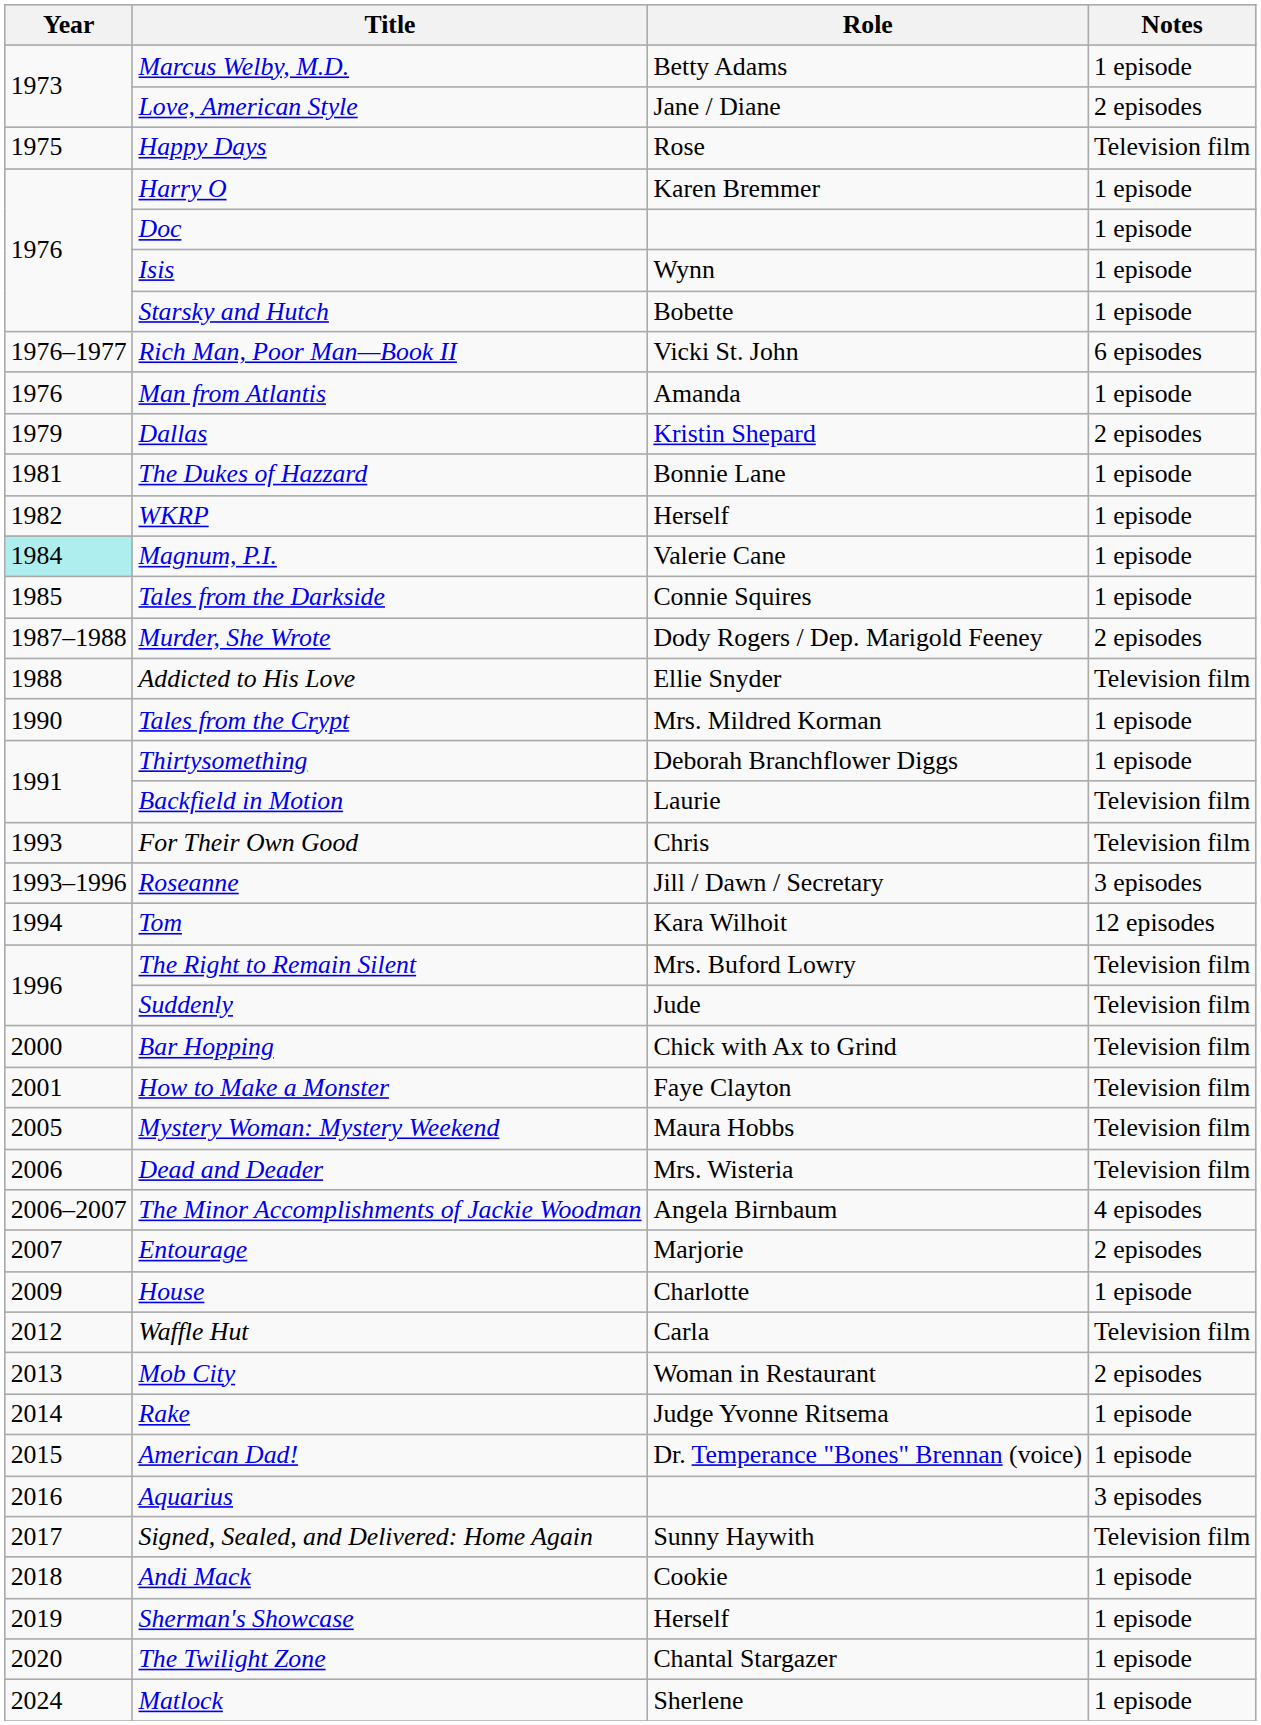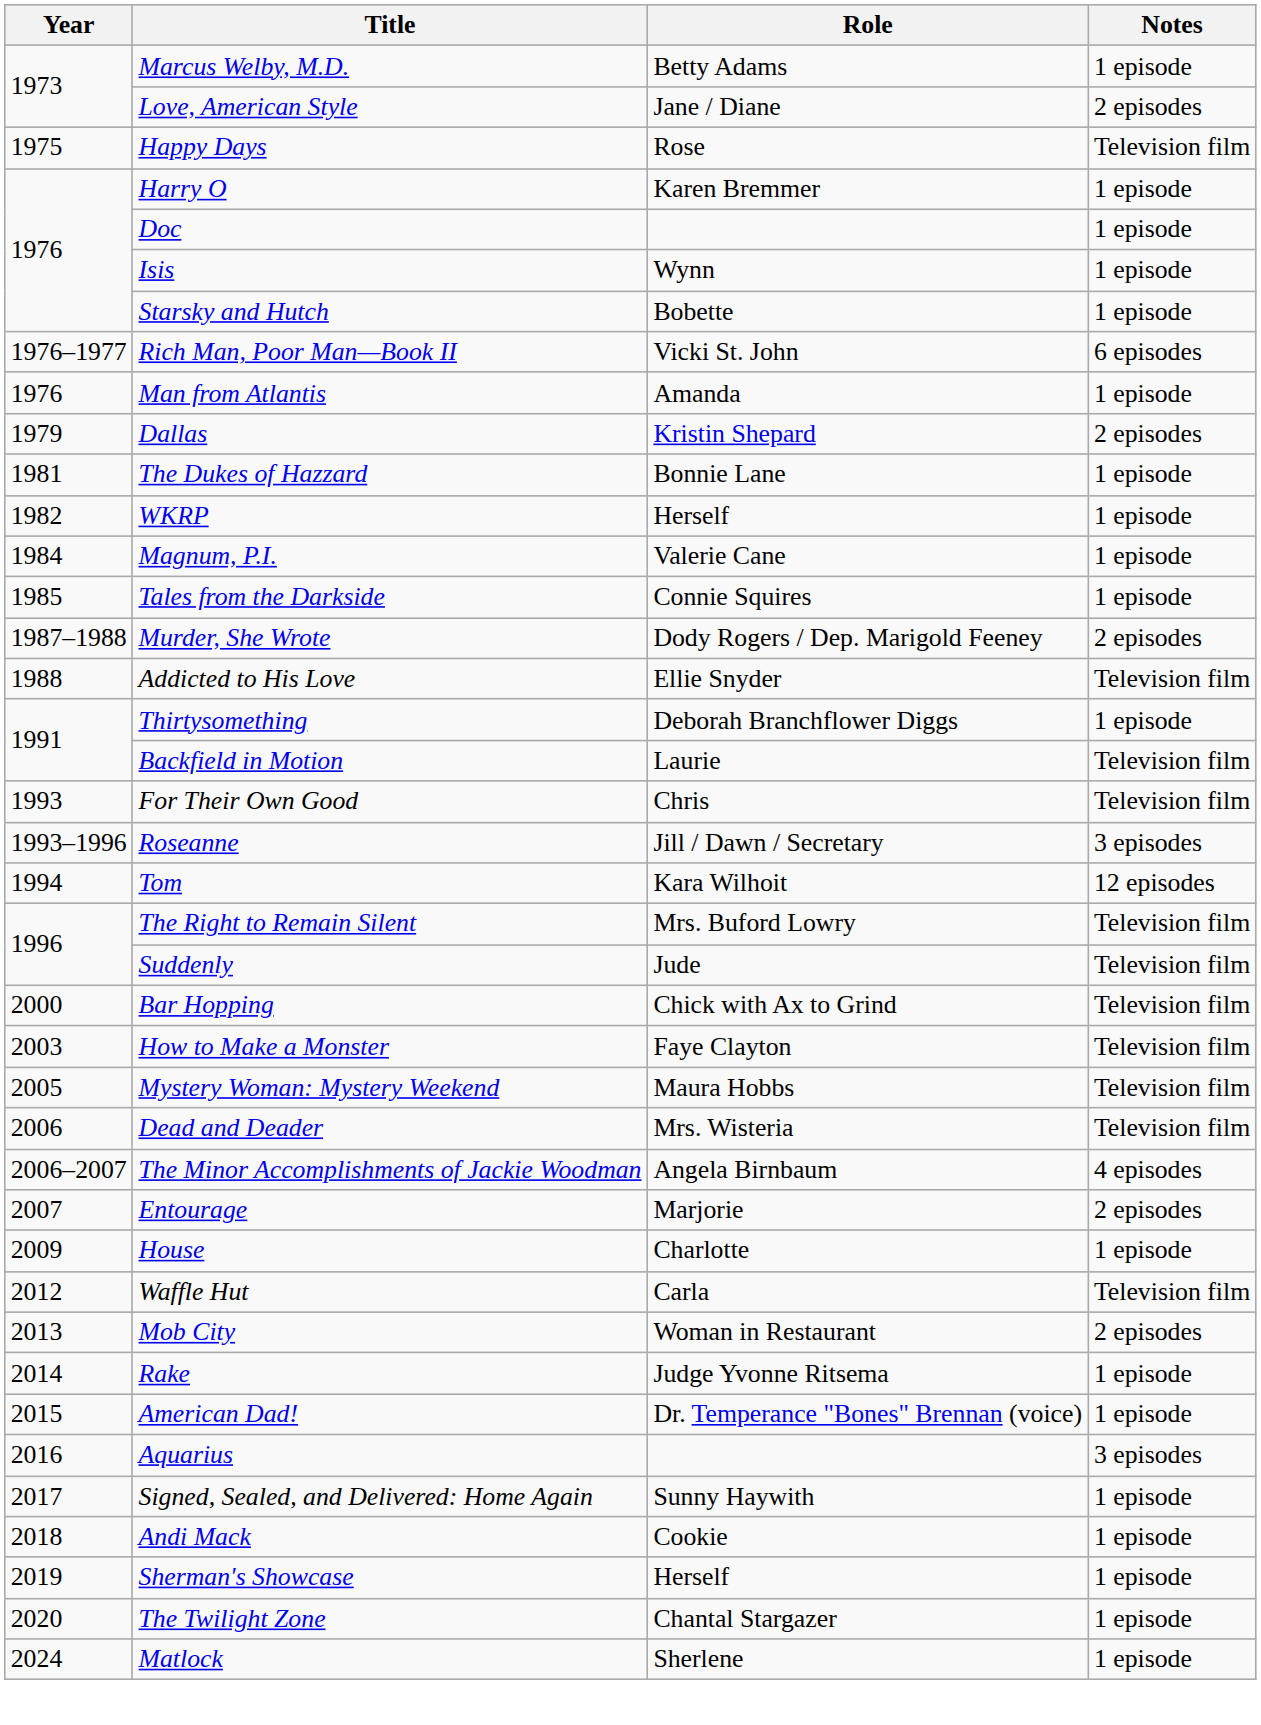 <table class="wikitable sortable">
 <tr>
 <th>Year</th>
 <th>Title</th>
 <th>Role</th>
 <th>Notes</th>
 </tr>
 <tr>
 <td Rowspan="2">1973</td>
 <td><em><a href='#'>Marcus Welby, M.D.</a></em></td>
 <td>Betty Adams</td>
 <td>1 episode</td>
 </tr>
 <tr>
 <td><em><a href='#'>Love, American Style</a></em></td>
 <td>Jane / Diane</td>
 <td>2 episodes</td>
 </tr>
 <tr>
 <td>1975</td>
 <td><em><a href='#'>Happy Days</a></em></td>
 <td>Rose</td>
 <td>Television film</td>
 </tr>
 <tr>
 <td Rowspan="4">1976</td>
 <td><em><a href='#'>Harry O</a></em></td>
 <td>Karen Bremmer</td>
 <td>1 episode</td>
 </tr>
 <tr>
 <td><em><a href='#'>Doc</a></em></td>
 <td></td>
 <td>1 episode</td>
 </tr>
 <tr>
 <td><em><a href='#'>Isis</a></em></td>
 <td>Wynn</td>
 <td>1 episode</td>
 </tr>
 <tr>
 <td><em><a href='#'>Starsky and Hutch</a></em></td>
 <td>Bobette</td>
 <td>1 episode</td>
 </tr>
 <tr>
 <td>1976–1977</td>
 <td><em><a href='#'>Rich Man, Poor Man—Book II</a></em></td>
 <td>Vicki St. John</td>
 <td>6 episodes</td>
 </tr>
 <tr>
 <td>1976</td>
 <td><em><a href='#'>Man from Atlantis</a></em></td>
 <td>Amanda</td>
 <td>1 episode</td>
 </tr>
 <tr>
 <td>1979</td>
 <td><em><a href='#'>Dallas</a></em></td>
 <td><a href='#'>Kristin Shepard</a></td>
 <td>2 episodes</td>
 </tr>
 <tr>
 <td>1981</td>
 <td><em><a href='#'>The Dukes of Hazzard</a></em></td>
 <td>Bonnie Lane</td>
 <td>1 episode</td>
 </tr>
 <tr>
 <td>1982</td>
 <td><em><a href='#'>WKRP</a></em></td>
 <td>Herself</td>
 <td>1 episode</td>
 </tr>
 <tr>
-<td style="background: paleturquoise;">1984</td>
+<td>1984</td>
 <td><em><a href='#'>Magnum, P.I.</a></em></td>
 <td>Valerie Cane</td>
 <td>1 episode</td>
 </tr>
 <tr>
 <td>1985</td>
 <td><em><a href='#'>Tales from the Darkside</a></em></td>
 <td>Connie Squires</td>
 <td>1 episode</td>
 </tr>
 <tr>
 <td>1987–1988</td>
 <td><em><a href='#'>Murder, She Wrote</a></em></td>
 <td>Dody Rogers / Dep. Marigold Feeney</td>
 <td>2 episodes</td>
 </tr>
 <tr>
 <td>1988</td>
 <td><em>Addicted to His Love</em></td>
 <td>Ellie Snyder</td>
 <td>Television film</td>
-</tr>
-<tr>
-<td>1990</td>
-<td><em><a href='#'>Tales from the Crypt</a></em></td>
-<td>Mrs. Mildred Korman</td>
-<td>1 episode</td>
 </tr>
 <tr>
 <td rowspan="2">1991</td>
 <td><em><a href='#'>Thirtysomething</a></em></td>
 <td>Deborah Branchflower Diggs</td>
 <td>1 episode</td>
 </tr>
 <tr>
 <td><em><a href='#'>Backfield in Motion</a></em></td>
 <td>Laurie</td>
 <td>Television film</td>
 </tr>
 <tr>
 <td>1993</td>
 <td><em>For Their Own Good</em></td>
 <td>Chris</td>
 <td>Television film</td>
 </tr>
 <tr>
 <td>1993–1996</td>
 <td><em><a href='#'>Roseanne</a></em></td>
 <td>Jill / Dawn / Secretary</td>
 <td>3 episodes</td>
 </tr>
 <tr>
 <td>1994</td>
 <td><em><a href='#'>Tom</a></em></td>
 <td>Kara Wilhoit</td>
 <td>12 episodes</td>
 </tr>
 <tr>
 <td Rowspan="2">1996</td>
 <td><em><a href='#'>The Right to Remain Silent</a></em></td>
 <td>Mrs. Buford Lowry</td>
 <td>Television film</td>
 </tr>
 <tr>
 <td><em><a href='#'>Suddenly</a></em></td>
 <td>Jude</td>
 <td>Television film</td>
 </tr>
 <tr>
 <td>2000</td>
 <td><em><a href='#'>Bar Hopping</a></em></td>
 <td>Chick with Ax to Grind</td>
 <td>Television film</td>
 </tr>
 <tr>
-<td>2001</td>
+<td>2003</td>
 <td><em><a href='#'>How to Make a Monster</a></em></td>
 <td>Faye Clayton</td>
 <td>Television film</td>
 </tr>
 <tr>
 <td>2005</td>
 <td><em><a href='#'>Mystery Woman: Mystery Weekend</a></em></td>
 <td>Maura Hobbs</td>
 <td>Television film</td>
 </tr>
 <tr>
 <td>2006</td>
 <td><em><a href='#'>Dead and Deader</a></em></td>
 <td>Mrs. Wisteria</td>
 <td>Television film</td>
 </tr>
 <tr>
 <td>2006–2007</td>
 <td><em><a href='#'>The Minor Accomplishments of Jackie Woodman</a></em></td>
 <td>Angela Birnbaum</td>
 <td>4 episodes</td>
 </tr>
 <tr>
 <td>2007</td>
 <td><em><a href='#'>Entourage</a></em></td>
 <td>Marjorie</td>
 <td>2 episodes</td>
 </tr>
 <tr>
 <td>2009</td>
 <td><em><a href='#'>House</a></em></td>
 <td>Charlotte</td>
 <td>1 episode</td>
 </tr>
 <tr>
 <td>2012</td>
 <td><em>Waffle Hut</em></td>
 <td>Carla</td>
 <td>Television film</td>
 </tr>
 <tr>
 <td>2013</td>
 <td><em><a href='#'>Mob City</a></em></td>
 <td>Woman in Restaurant</td>
 <td>2 episodes</td>
 </tr>
 <tr>
 <td>2014</td>
 <td><em><a href='#'>Rake</a></em></td>
 <td>Judge Yvonne Ritsema</td>
 <td>1 episode</td>
 </tr>
 <tr>
 <td>2015</td>
 <td><em><a href='#'>American Dad!</a></em></td>
 <td>Dr. <a href='#'>Temperance "Bones" Brennan</a> (voice)</td>
 <td>1 episode</td>
 </tr>
 <tr>
 <td>2016</td>
 <td><em><a href='#'>Aquarius</a></em></td>
 <td></td>
 <td>3 episodes</td>
 </tr>
 <tr>
 <td>2017</td>
 <td><em>Signed, Sealed, and Delivered: Home Again</em></td>
 <td>Sunny Haywith</td>
-<td>Television film</td>
+<td>1 episode</td>
 </tr>
 <tr>
 <td>2018</td>
 <td><em><a href='#'>Andi Mack</a></em></td>
 <td>Cookie</td>
 <td>1 episode</td>
 </tr>
 <tr>
 <td>2019</td>
 <td><em><a href='#'>Sherman's Showcase</a></em></td>
 <td>Herself</td>
 <td>1 episode</td>
 </tr>
 <tr>
 <td>2020</td>
 <td><em><a href='#'>The Twilight Zone</a></em></td>
 <td>Chantal Stargazer</td>
 <td>1 episode</td>
 </tr>
 <tr>
 <td>2024</td>
 <td><em><a href='#'>Matlock</a></em></td>
 <td>Sherlene</td>
 <td>1 episode</td>
 </tr>
 </table>
